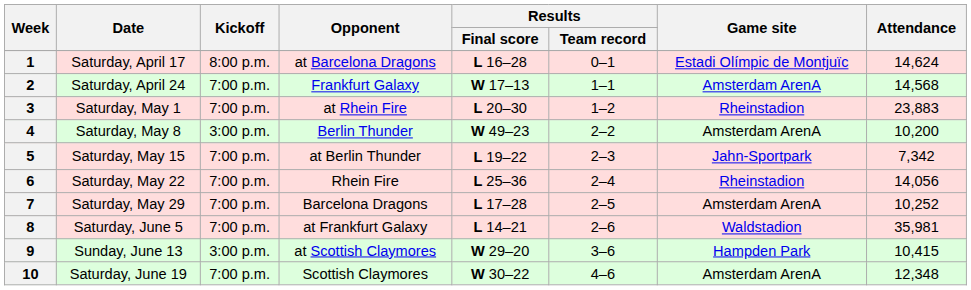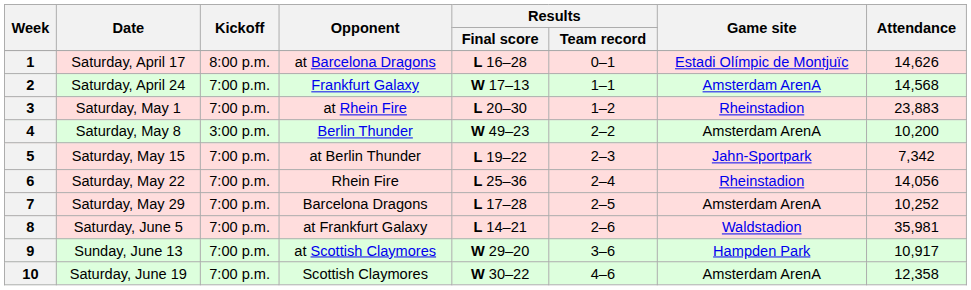 <table class="wikitable" style="font-size:95%; text-align:center; width:66em">
 <tr>
 <th rowspan="2">Week</th>
 <th rowspan="2">Date</th>
 <th rowspan="2">Kickoff </th>
 <th rowspan="2">Opponent</th>
 <th colspan="2">Results</th>
 <th rowspan="2">Game site</th>
 <th rowspan="2">Attendance</th>
 </tr>
 <tr>
 <th>Final score</th>
 <th>Team record</th>
 </tr>
 <tr>
 </tr>
 <tr bgcolor="#FFDDDD">
 <th>1</th>
 <td>Saturday, April 17</td>
 <td>8:00 p.m.</td>
 <td>at <a href='#'>Barcelona Dragons</a></td>
 <td><strong>L</strong> 16–28</td>
 <td>0–1</td>
 <td><a href='#'>Estadi Olímpic de Montjuïc</a></td>
-<td>14,624</td>
+<td>14,626</td>
 </tr>
 <tr bgcolor="#DDFFDD">
 <th>2</th>
 <td>Saturday, April 24</td>
 <td>7:00 p.m.</td>
 <td><a href='#'>Frankfurt Galaxy</a></td>
 <td><strong>W</strong> 17–13</td>
 <td>1–1</td>
 <td><a href='#'>Amsterdam ArenA</a></td>
 <td>14,568</td>
 </tr>
 <tr bgcolor="#FFDDDD">
 <th>3</th>
 <td>Saturday, May 1</td>
 <td>7:00 p.m.</td>
 <td>at <a href='#'>Rhein Fire</a></td>
 <td><strong>L</strong> 20–30</td>
 <td>1–2</td>
 <td><a href='#'>Rheinstadion</a></td>
 <td>23,883</td>
 </tr>
 <tr bgcolor="#DDFFDD">
 <th>4</th>
 <td>Saturday, May 8</td>
 <td>3:00 p.m.</td>
 <td><a href='#'>Berlin Thunder</a></td>
 <td><strong>W</strong> 49–23</td>
 <td>2–2</td>
 <td>Amsterdam ArenA</td>
 <td>10,200</td>
 </tr>
 <tr bgcolor="#FFDDDD">
 <th>5</th>
 <td>Saturday, May 15</td>
 <td>7:00 p.m.</td>
 <td>at Berlin Thunder</td>
 <td><strong>L</strong> 19–22 <sup></sup></td>
 <td>2–3</td>
 <td><a href='#'>Jahn-Sportpark</a></td>
 <td>7,342</td>
 </tr>
 <tr bgcolor="#FFDDDD">
 <th>6</th>
 <td>Saturday, May 22</td>
 <td>7:00 p.m.</td>
 <td>Rhein Fire</td>
 <td><strong>L</strong> 25–36</td>
 <td>2–4</td>
 <td><a href='#'>Rheinstadion</a></td>
 <td>14,056</td>
 </tr>
 <tr bgcolor="#FFDDDD">
 <th>7</th>
 <td>Saturday, May 29</td>
 <td>7:00 p.m.</td>
 <td>Barcelona Dragons</td>
 <td><strong>L</strong> 17–28</td>
 <td>2–5</td>
 <td>Amsterdam ArenA</td>
 <td>10,252</td>
 </tr>
 <tr bgcolor="#FFDDDD">
 <th>8</th>
 <td>Saturday, June 5</td>
 <td>7:00 p.m.</td>
 <td>at Frankfurt Galaxy</td>
 <td><strong>L</strong> 14–21</td>
 <td>2–6</td>
 <td><a href='#'>Waldstadion</a></td>
 <td>35,981</td>
 </tr>
 <tr bgcolor="#DDFFDD">
 <th>9</th>
 <td>Sunday, June 13</td>
-<td>3:00 p.m.</td>
+<td>7:00 p.m.</td>
 <td>at <a href='#'>Scottish Claymores</a></td>
 <td><strong>W</strong> 29–20</td>
 <td>3–6</td>
 <td><a href='#'>Hampden Park</a></td>
-<td>10,415</td>
+<td>10,917</td>
 </tr>
 <tr bgcolor="#DDFFDD">
 <th>10</th>
 <td>Saturday, June 19</td>
 <td>7:00 p.m.</td>
 <td>Scottish Claymores</td>
 <td><strong>W</strong> 30–22</td>
 <td>4–6</td>
 <td>Amsterdam ArenA</td>
-<td>12,348</td>
+<td>12,358</td>
 </tr>
 </table>
